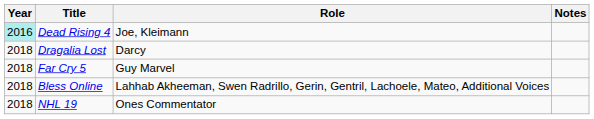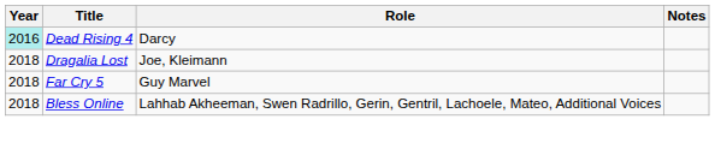 <table class="wikitable sortable">
 <tr>
 <th>Year</th>
 <th>Title</th>
 <th>Role</th>
 <th>Notes</th>
 </tr>
 <tr>
 <td style="background: paleturquoise;">2016</td>
 <td><em><a href='#'>Dead Rising 4</a></em></td>
-<td>Joe, Kleimann</td>
+<td>Darcy</td>
 <td></td>
 </tr>
 <tr>
 <td>2018</td>
 <td><em><a href='#'>Dragalia Lost</a></em></td>
-<td>Darcy</td>
+<td>Joe, Kleimann</td>
 <td></td>
 </tr>
 <tr>
 <td>2018</td>
 <td><em><a href='#'>Far Cry 5</a></em></td>
 <td>Guy Marvel</td>
 <td></td>
 </tr>
 <tr>
 <td>2018</td>
 <td><em><a href='#'>Bless Online</a></em></td>
 <td>Lahhab Akheeman, Swen Radrillo, Gerin, Gentril, Lachoele, Mateo, Additional Voices</td>
 <td></td>
 </tr>
-<tr>
-<td>2018</td>
-<td><em><a href='#'>NHL 19</a></em></td>
-<td>Ones Commentator</td>
-<td></td>
-</tr>
 </table>
